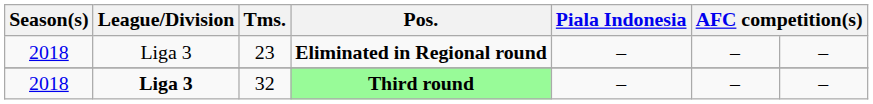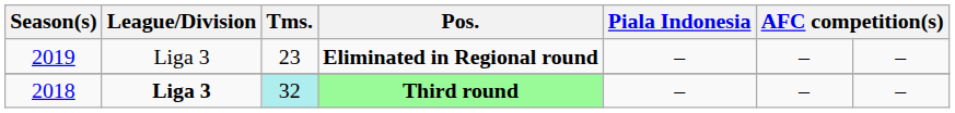 <table class="wikitable" style="text-align:center">
 <tr style="background:#efefef;">
 <th>Season(s)</th>
 <th>League/Division</th>
 <th>Tms.</th>
 <th>Pos.</th>
 <th><a href='#'>Piala Indonesia</a></th>
 <th colspan=2><a href='#'>AFC</a> competition(s)</th>
 </tr>
 <tr>
-<td><a href='#'>2018</a></td>
+<td><a href='#'>2019</a></td>
 <td>Liga 3</td>
 <td>23</td>
 <td><strong>Eliminated in Regional round</strong></td>
 <td>–</td>
 <td>–</td>
 <td>–</td>
 </tr>
 <tr>
 </tr>
 <tr>
 <td><a href='#'>2018</a></td>
 <td><strong>Liga 3</strong></td>
-<td>32</td>
+<td style="background: paleturquoise;">32</td>
 <td bgcolor="palegreen"><strong>Third round</strong></td>
 <td>–</td>
 <td>–</td>
 <td>–</td>
 </tr>
 </table>
